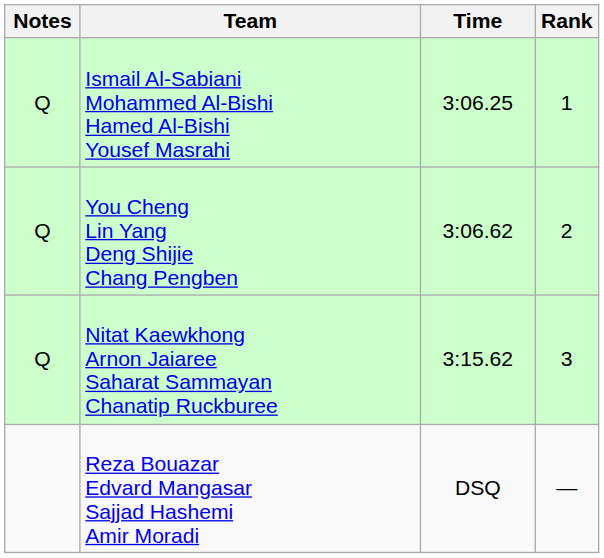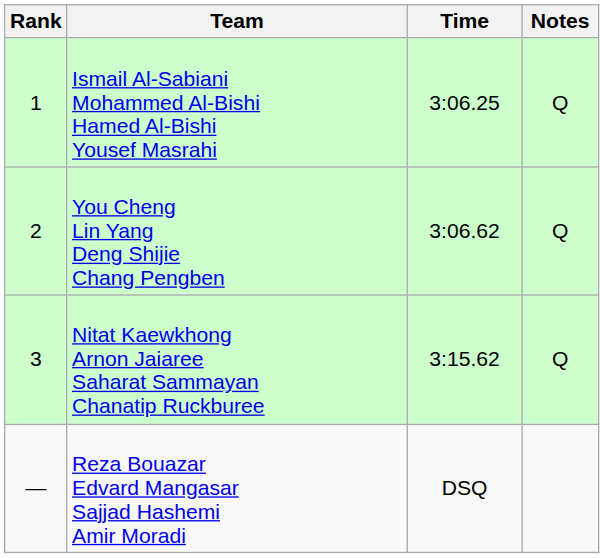 <table class="wikitable" style="text-align:center">
 <tr>
-<th width=50>Notes</th>
+<th width=40>Rank</th>
 <th width=250>Team</th>
 <th width=80>Time</th>
-<th width=40>Rank</th>
+<th width=50>Notes</th>
 </tr>
 <tr bgcolor=ccffcc>
-<td>Q</td>
+<td>1</td>
 <td align=left><br><a href='#'>Ismail Al-Sabiani</a><br><a href='#'>Mohammed Al-Bishi</a><br><a href='#'>Hamed Al-Bishi</a><br><a href='#'>Yousef Masrahi</a></td>
 <td>3:06.25</td>
-<td>1</td>
+<td>Q</td>
 </tr>
 <tr bgcolor=ccffcc>
-<td>Q</td>
+<td>2</td>
 <td align=left><br><a href='#'>You Cheng</a><br><a href='#'>Lin Yang</a><br><a href='#'>Deng Shijie</a><br><a href='#'>Chang Pengben</a></td>
 <td>3:06.62</td>
-<td>2</td>
+<td>Q</td>
 </tr>
 <tr bgcolor=ccffcc>
-<td>Q</td>
+<td>3</td>
 <td align=left><br><a href='#'>Nitat Kaewkhong</a><br><a href='#'>Arnon Jaiaree</a><br><a href='#'>Saharat Sammayan</a><br><a href='#'>Chanatip Ruckburee</a></td>
 <td>3:15.62</td>
-<td>3</td>
+<td>Q</td>
 </tr>
 <tr>
-<td></td>
+<td>—</td>
 <td align=left><br><a href='#'>Reza Bouazar</a><br><a href='#'>Edvard Mangasar</a><br><a href='#'>Sajjad Hashemi</a><br><a href='#'>Amir Moradi</a></td>
 <td>DSQ</td>
-<td>—</td>
+<td></td>
 </tr>
 </table>
